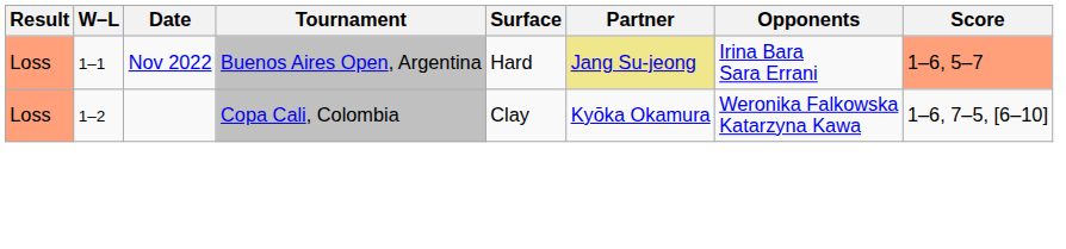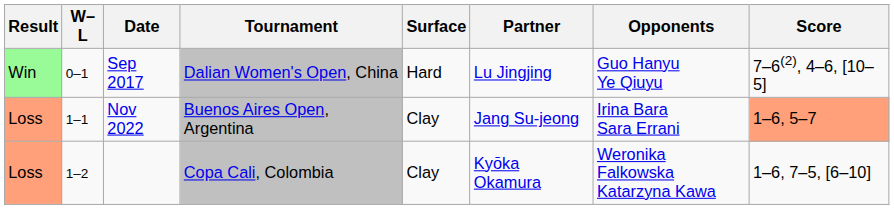 <table class="sortable wikitable">
 <tr>
 <th>Result</th>
 <th>W–L</th>
 <th>Date</th>
 <th>Tournament</th>
 <th>Surface</th>
 <th>Partner</th>
 <th>Opponents</th>
 <th class="unsortable">Score</th>
 </tr>
 <tr>
+<td style="background:#98fb98;">Win</td>
+<td><small>0–1</small></td>
+<td><a href='#'>Sep 2017</a></td>
+<td style="background:silver;"><a href='#'>Dalian Women's Open</a>, China</td>
+<td>Hard</td>
+<td> <a href='#'>Lu Jingjing</a></td>
+<td> <a href='#'>Guo Hanyu</a> <br>  <a href='#'>Ye Qiuyu</a></td>
+<td>7–6<sup>(2)</sup>, 4–6, [10–5]</td>
+</tr>
+<tr>
 <td style="background:#ffa07a;">Loss</td>
 <td><small>1–1</small></td>
 <td><a href='#'>Nov 2022</a></td>
 <td style="background:silver;"><a href='#'>Buenos Aires Open</a>, Argentina</td>
-<td>Hard</td>
-<td style="background: khaki;"> <a href='#'>Jang Su-jeong</a></td>
+<td>Clay</td>
+<td> <a href='#'>Jang Su-jeong</a></td>
 <td> <a href='#'>Irina Bara</a> <br>  <a href='#'>Sara Errani</a></td>
 <td style="background: lightsalmon;">1–6, 5–7</td>
 </tr>
 <tr>
 <td style="background:#ffa07a;">Loss</td>
 <td><small>1–2</small></td>
 <td><a href='#'></a></td>
 <td style="background:silver;"><a href='#'>Copa Cali</a>, Colombia</td>
 <td>Clay</td>
 <td> <a href='#'>Kyōka Okamura</a></td>
 <td> <a href='#'>Weronika Falkowska</a> <br>  <a href='#'>Katarzyna Kawa</a></td>
 <td>1–6, 7–5, [6–10]</td>
 </tr>
 </table>
